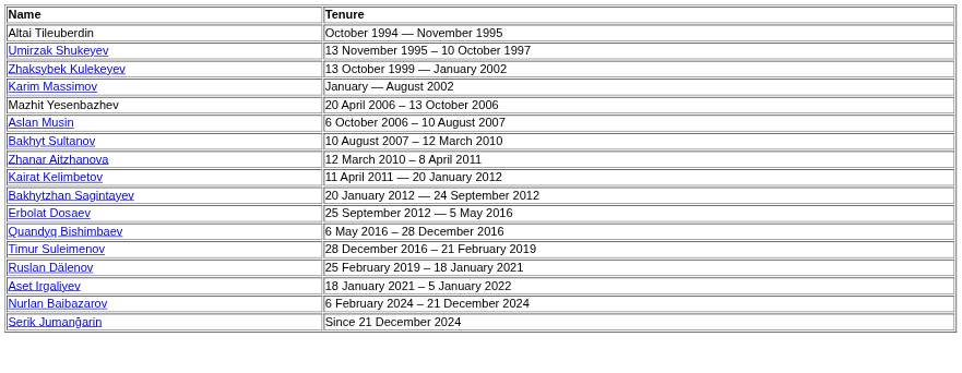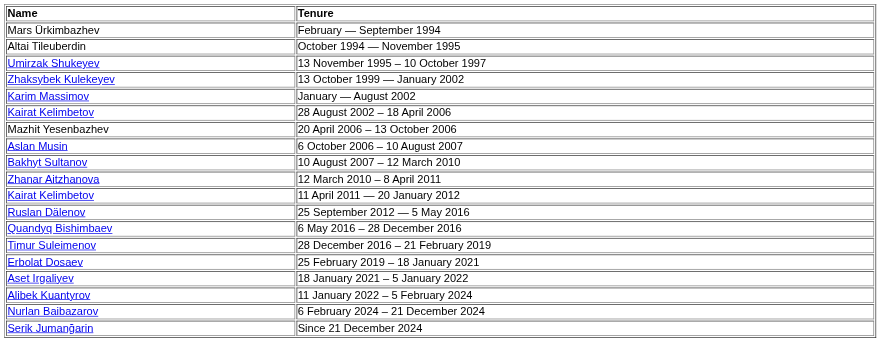 <table class="standard" width="100%" border="">
 <tr>
 <td><strong>Name</strong></td>
 <td><strong>Tenure</strong></td>
+</tr>
+<tr>
+<td width="10%">Mars Ürkimbazhev</td>
+<td width="20%">February — September 1994</td>
 </tr>
 <tr>
 <td width="10%">Altai Tileuberdin</td>
 <td width="20%">October 1994 — November 1995</td>
 </tr>
 <tr>
 <td width="10%"><a href='#'>Umirzak Shukeyev</a></td>
 <td width="20%">13 November 1995 – 10 October 1997</td>
 </tr>
 <tr>
 <td width="10%"><a href='#'>Zhaksybek Kulekeyev</a></td>
 <td width="20%">13 October 1999 — January 2002</td>
 </tr>
 <tr>
 <td width="10%"><a href='#'>Karim Massimov</a></td>
 <td width="20%">January — August 2002</td>
+</tr>
+<tr>
+<td width="10%"><a href='#'>Kairat Kelimbetov</a></td>
+<td width="20%">28 August 2002 – 18 April 2006</td>
 </tr>
 <tr>
 <td width="10%">Mazhit Yesenbazhev</td>
 <td width="20%">20 April 2006 – 13 October 2006</td>
 </tr>
 <tr>
 <td width="10%"><a href='#'>Aslan Musin</a></td>
 <td width="20%">6 October 2006 – 10 August 2007</td>
 </tr>
 <tr>
 <td width="10%"><a href='#'>Bakhyt Sultanov</a></td>
 <td width="20%">10 August 2007 – 12 March 2010</td>
 </tr>
 <tr>
 <td width="10%"><a href='#'>Zhanar Aitzhanova</a></td>
 <td width="20%">12 March 2010 – 8 April 2011</td>
 </tr>
 <tr>
 <td width="10%"><a href='#'>Kairat Kelimbetov</a></td>
 <td width="20%">11 April 2011 — 20 January 2012</td>
 </tr>
 <tr>
-<td width="10%"><a href='#'>Bakhytzhan Sagintayev</a></td>
-<td width="20%">20 January 2012 — 24 September 2012</td>
-</tr>
-<tr>
-<td width="10%"><a href='#'>Erbolat Dosaev</a></td>
+<td width="10%"><a href='#'>Ruslan Dälenov</a></td>
 <td width="20%">25 September 2012 — 5 May 2016</td>
 </tr>
 <tr>
 <td width="10%"><a href='#'>Quandyq Bishimbaev</a></td>
 <td width="20%">6 May 2016 – 28 December 2016</td>
 </tr>
 <tr>
 <td width="10%"><a href='#'>Timur Suleimenov</a></td>
 <td width="20%">28 December 2016 – 21 February 2019</td>
 </tr>
 <tr>
-<td width="10%"><a href='#'>Ruslan Dälenov</a></td>
+<td width="10%"><a href='#'>Erbolat Dosaev</a></td>
 <td width="20%">25 February 2019 – 18 January 2021</td>
 </tr>
 <tr>
 <td width="10%"><a href='#'>Aset Irgaliyev</a></td>
 <td width="20%">18 January 2021 – 5 January 2022</td>
+</tr>
+<tr>
+<td width="10%"><a href='#'>Alibek Kuantyrov</a></td>
+<td width="20%">11 January 2022 – 5 February 2024</td>
 </tr>
 <tr>
 <td width="10%"><a href='#'>Nurlan Baibazarov</a></td>
 <td width="20%">6 February 2024 – 21 December 2024</td>
 </tr>
 <tr>
 <td width="10%"><a href='#'>Serik Jumanğarin</a></td>
 <td width="20%">Since 21 December 2024</td>
 </tr>
 </table>
